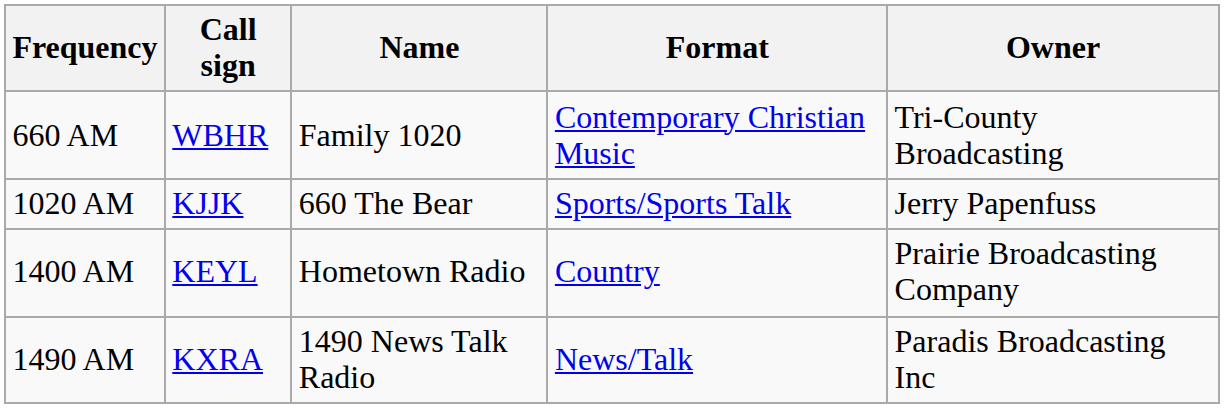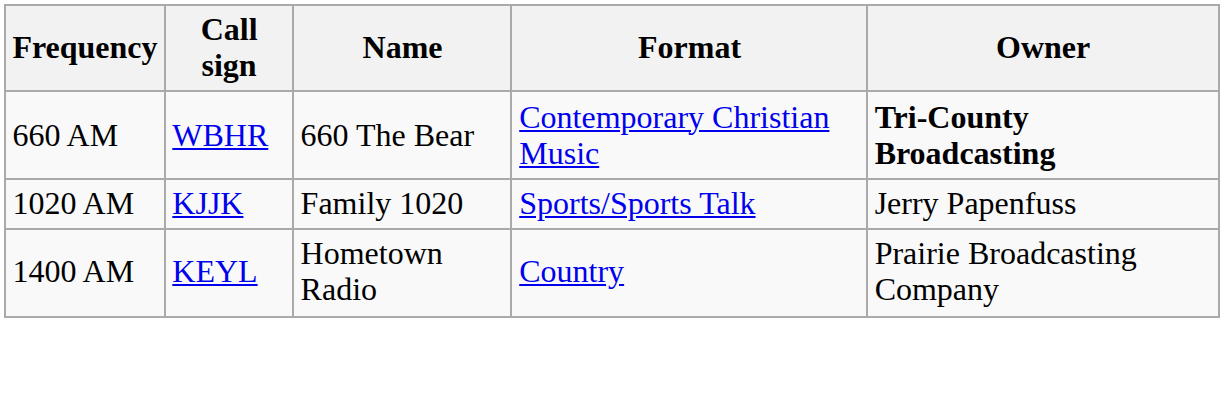 <table class="wikitable">
 <tr>
 <th>Frequency</th>
 <th>Call sign</th>
 <th>Name</th>
 <th>Format</th>
 <th>Owner</th>
 </tr>
 <tr>
 <td>660 AM</td>
 <td><a href='#'>WBHR</a></td>
-<td>Family 1020</td>
+<td>660 The Bear</td>
 <td><a href='#'>Contemporary Christian Music</a></td>
-<td>Tri-County Broadcasting</td>
+<td><strong>Tri-County Broadcasting</strong></td>
 </tr>
 <tr>
 <td>1020 AM</td>
 <td><a href='#'>KJJK</a></td>
-<td>660 The Bear</td>
+<td>Family 1020</td>
 <td><a href='#'>Sports/Sports Talk</a></td>
 <td>Jerry Papenfuss</td>
 </tr>
 <tr>
 <td>1400 AM</td>
 <td><a href='#'>KEYL</a></td>
 <td>Hometown Radio</td>
 <td><a href='#'>Country</a></td>
 <td>Prairie Broadcasting Company</td>
 </tr>
 <tr>
-<td>1490 AM</td>
-<td><a href='#'>KXRA</a></td>
-<td>1490 News Talk Radio</td>
-<td><a href='#'>News/Talk</a></td>
-<td>Paradis Broadcasting Inc</td>
-</tr>
-<tr>
 </tr>
 </table>
